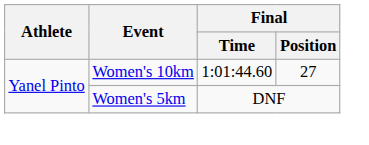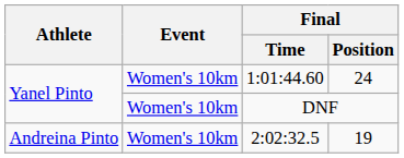 <table class="wikitable" border="1" style="font-size:90%">
 <tr>
 <th rowspan=2>Athlete</th>
 <th rowspan=2>Event</th>
 <th colspan=2>Final</th>
 </tr>
 <tr>
 <th>Time</th>
 <th>Position</th>
 </tr>
 <tr>
 <td rowspan=2><a href='#'>Yanel Pinto</a></td>
 <td><a href='#'>Women's 10km</a></td>
 <td align=center>1:01:44.60</td>
-<td align=center>27</td>
+<td align=center>24</td>
 </tr>
 <tr>
-<td><a href='#'>Women's 5km</a></td>
+<td><a href='#'>Women's 10km</a></td>
 <td align=center colspan=2>DNF</td>
 </tr>
+<tr>
+<td rowspan=1><a href='#'>Andreina Pinto</a></td>
+<td><a href='#'>Women's 10km</a></td>
+<td align=center>2:02:32.5</td>
+<td align=center>19</td>
+</tr>
 </table>
